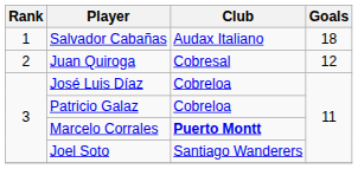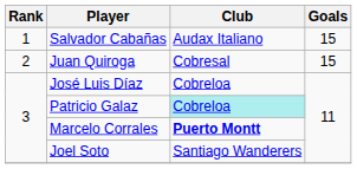 <table class="wikitable" style="text-align:center">
 <tr>
 <th>Rank</th>
 <th>Player</th>
 <th>Club</th>
 <th>Goals</th>
 </tr>
 <tr>
 <td>1</td>
 <td align="left"> <a href='#'>Salvador Cabañas</a></td>
 <td align="left"><a href='#'>Audax Italiano</a></td>
-<td>18</td>
+<td>15</td>
 </tr>
 <tr>
 <td>2</td>
 <td align="left"> <a href='#'>Juan Quiroga</a></td>
 <td align="left"><a href='#'>Cobresal</a></td>
-<td>12</td>
+<td>15</td>
 </tr>
 <tr>
 <td rowspan="4">3</td>
 <td align="left"> <a href='#'>José Luis Díaz</a></td>
 <td align="left"><a href='#'>Cobreloa</a></td>
 <td rowspan="4">11</td>
 </tr>
 <tr>
 <td align="left"> <a href='#'>Patricio Galaz</a></td>
-<td align="left"><a href='#'>Cobreloa</a></td>
+<td align="left" style="background: paleturquoise;"><a href='#'>Cobreloa</a></td>
 </tr>
 <tr>
 <td align="left"> <a href='#'>Marcelo Corrales</a></td>
 <td align="left"><strong><a href='#'>Puerto Montt</a></strong></td>
 </tr>
 <tr>
 <td align="left"> <a href='#'>Joel Soto</a></td>
 <td align="left"><a href='#'>Santiago Wanderers</a></td>
 </tr>
 <tr>
 </tr>
 </table>
